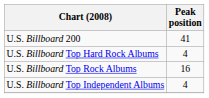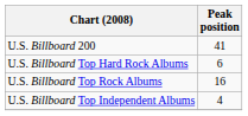 <table class="wikitable">
 <tr>
 <th>Chart (2008)</th>
 <th>Peak<br>position</th>
 </tr>
 <tr>
 <td>U.S. <em>Billboard</em> 200</td>
 <td align="center">41</td>
 </tr>
 <tr>
 <td>U.S. <em>Billboard</em> <a href='#'>Top Hard Rock Albums</a></td>
-<td align="center">4</td>
+<td align="center">6</td>
 </tr>
 <tr>
 <td>U.S. <em>Billboard</em> <a href='#'>Top Rock Albums</a></td>
 <td align="center">16</td>
 </tr>
 <tr>
 <td>U.S. <em>Billboard</em> <a href='#'>Top Independent Albums</a></td>
 <td align="center">4</td>
 </tr>
 <tr>
 </tr>
 </table>
